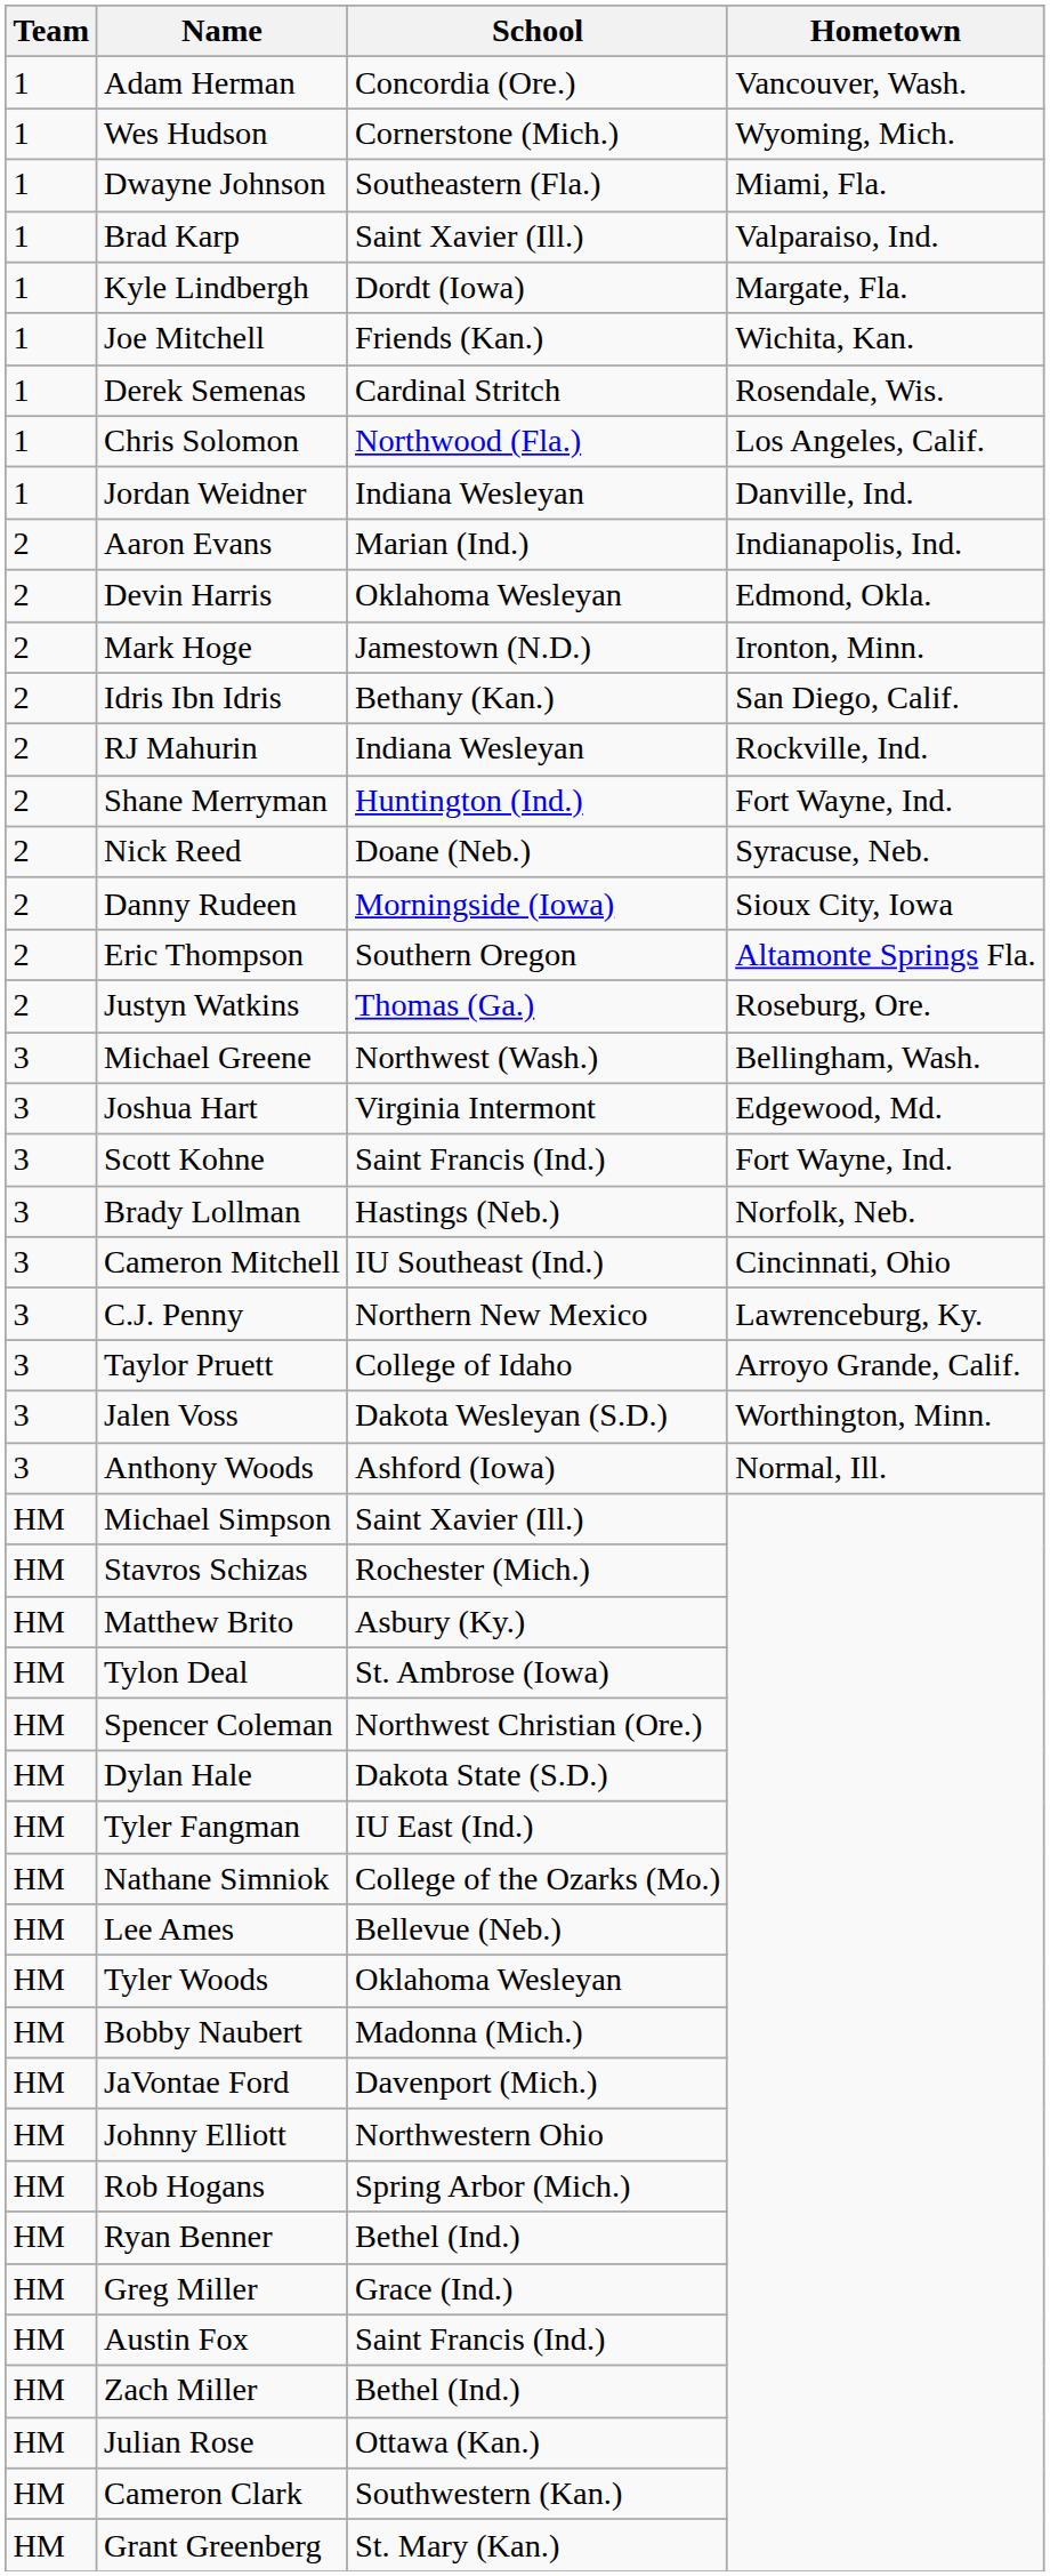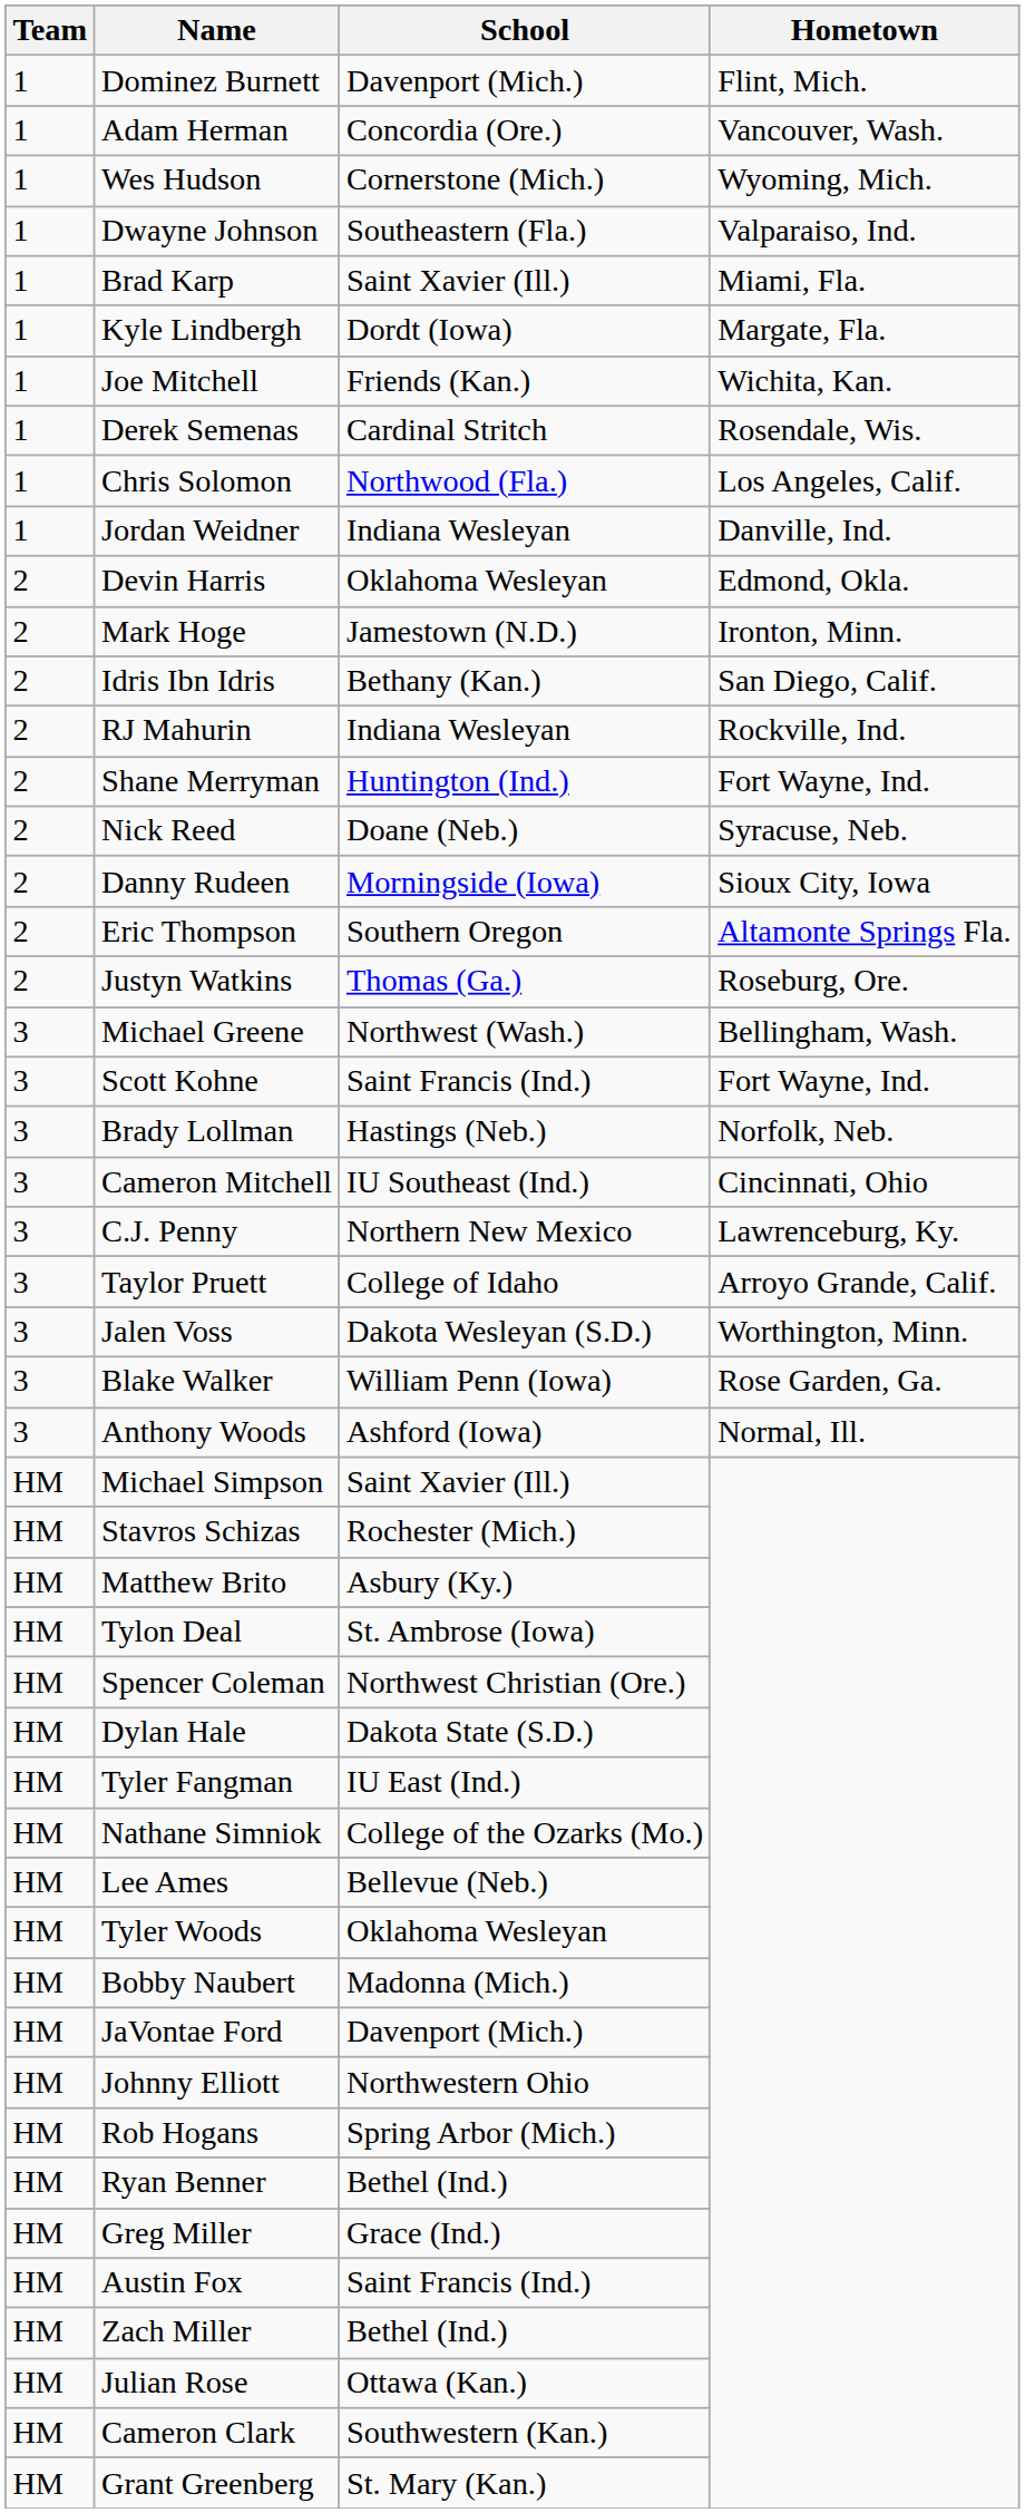 <table class="wikitable sortable">
 <tr>
 <th>Team</th>
 <th>Name</th>
 <th>School</th>
 <th>Hometown</th>
+</tr>
+<tr>
+<td>1</td>
+<td>Dominez Burnett</td>
+<td>Davenport (Mich.)</td>
+<td>Flint, Mich.</td>
 </tr>
 <tr>
 <td>1</td>
 <td>Adam Herman</td>
 <td>Concordia (Ore.)</td>
 <td>Vancouver, Wash.</td>
 </tr>
 <tr>
 <td>1</td>
 <td>Wes Hudson</td>
 <td>Cornerstone (Mich.)</td>
 <td>Wyoming, Mich.</td>
 </tr>
 <tr>
 <td>1</td>
 <td>Dwayne Johnson</td>
 <td>Southeastern (Fla.)</td>
-<td>Miami, Fla.</td>
+<td>Valparaiso, Ind.</td>
 </tr>
 <tr>
 <td>1</td>
 <td>Brad Karp</td>
 <td>Saint Xavier (Ill.)</td>
-<td>Valparaiso, Ind.</td>
+<td>Miami, Fla.</td>
 </tr>
 <tr>
 <td>1</td>
 <td>Kyle Lindbergh</td>
 <td>Dordt (Iowa)</td>
 <td>Margate, Fla.</td>
 </tr>
 <tr>
 <td>1</td>
 <td>Joe Mitchell</td>
 <td>Friends (Kan.)</td>
 <td>Wichita, Kan.</td>
 </tr>
 <tr>
 <td>1</td>
 <td>Derek Semenas</td>
 <td>Cardinal Stritch</td>
 <td>Rosendale, Wis.</td>
 </tr>
 <tr>
 <td>1</td>
 <td>Chris Solomon</td>
 <td><a href='#'>Northwood (Fla.)</a></td>
 <td>Los Angeles, Calif.</td>
 </tr>
 <tr>
 <td>1</td>
 <td>Jordan Weidner</td>
 <td>Indiana Wesleyan</td>
 <td>Danville, Ind.</td>
-</tr>
-<tr>
-<td>2</td>
-<td>Aaron Evans</td>
-<td>Marian (Ind.)</td>
-<td>Indianapolis, Ind.</td>
 </tr>
 <tr>
 <td>2</td>
 <td>Devin Harris</td>
 <td>Oklahoma Wesleyan</td>
 <td>Edmond, Okla.</td>
 </tr>
 <tr>
 <td>2</td>
 <td>Mark Hoge</td>
 <td>Jamestown (N.D.)</td>
 <td>Ironton, Minn.</td>
 </tr>
 <tr>
 <td>2</td>
 <td>Idris Ibn Idris</td>
 <td>Bethany (Kan.)</td>
 <td>San Diego, Calif.</td>
 </tr>
 <tr>
 <td>2</td>
 <td>RJ Mahurin</td>
 <td>Indiana Wesleyan</td>
 <td>Rockville, Ind.</td>
 </tr>
 <tr>
 <td>2</td>
 <td>Shane Merryman</td>
 <td><a href='#'>Huntington (Ind.)</a></td>
 <td>Fort Wayne, Ind.</td>
 </tr>
 <tr>
 <td>2</td>
 <td>Nick Reed</td>
 <td>Doane (Neb.)</td>
 <td>Syracuse, Neb.</td>
 </tr>
 <tr>
 <td>2</td>
 <td>Danny Rudeen</td>
 <td><a href='#'>Morningside (Iowa)</a></td>
 <td>Sioux City, Iowa</td>
 </tr>
 <tr>
 <td>2</td>
 <td>Eric Thompson</td>
 <td>Southern Oregon</td>
 <td><a href='#'>Altamonte Springs</a> Fla.</td>
 </tr>
 <tr>
 <td>2</td>
 <td>Justyn Watkins</td>
 <td><a href='#'>Thomas (Ga.)</a></td>
 <td>Roseburg, Ore.</td>
 </tr>
 <tr>
 <td>3</td>
 <td>Michael Greene</td>
 <td>Northwest (Wash.)</td>
 <td>Bellingham, Wash.</td>
 </tr>
 <tr>
 <td>3</td>
-<td>Joshua Hart</td>
-<td>Virginia Intermont</td>
-<td>Edgewood, Md.</td>
-</tr>
-<tr>
-<td>3</td>
 <td>Scott Kohne</td>
 <td>Saint Francis (Ind.)</td>
 <td>Fort Wayne, Ind.</td>
 </tr>
 <tr>
 <td>3</td>
 <td>Brady Lollman</td>
 <td>Hastings (Neb.)</td>
 <td>Norfolk, Neb.</td>
 </tr>
 <tr>
 <td>3</td>
 <td>Cameron Mitchell</td>
 <td>IU Southeast (Ind.)</td>
 <td>Cincinnati, Ohio</td>
 </tr>
 <tr>
 <td>3</td>
 <td>C.J. Penny</td>
 <td>Northern New Mexico</td>
 <td>Lawrenceburg, Ky.</td>
 </tr>
 <tr>
 <td>3</td>
 <td>Taylor Pruett</td>
 <td>College of Idaho</td>
 <td>Arroyo Grande, Calif.</td>
 </tr>
 <tr>
 <td>3</td>
 <td>Jalen Voss</td>
 <td>Dakota Wesleyan (S.D.)</td>
 <td>Worthington, Minn.</td>
+</tr>
+<tr>
+<td>3</td>
+<td>Blake Walker</td>
+<td>William Penn (Iowa)</td>
+<td>Rose Garden, Ga.</td>
 </tr>
 <tr>
 <td>3</td>
 <td>Anthony Woods</td>
 <td>Ashford (Iowa)</td>
 <td>Normal, Ill.</td>
 </tr>
 <tr>
 <td>HM</td>
 <td>Michael Simpson</td>
 <td>Saint Xavier (Ill.)</td>
 </tr>
 <tr>
 <td>HM</td>
 <td>Stavros Schizas</td>
 <td>Rochester (Mich.)</td>
 </tr>
 <tr>
 <td>HM</td>
 <td>Matthew Brito</td>
 <td>Asbury (Ky.)</td>
 </tr>
 <tr>
 <td>HM</td>
 <td>Tylon Deal</td>
 <td>St. Ambrose (Iowa)</td>
 </tr>
 <tr>
 <td>HM</td>
 <td>Spencer Coleman</td>
 <td>Northwest Christian (Ore.)</td>
 </tr>
 <tr>
 <td>HM</td>
 <td>Dylan Hale</td>
 <td>Dakota State (S.D.)</td>
 </tr>
 <tr>
 <td>HM</td>
 <td>Tyler Fangman</td>
 <td>IU East (Ind.)</td>
 </tr>
 <tr>
 <td>HM</td>
 <td>Nathane Simniok</td>
 <td>College of the Ozarks (Mo.)</td>
 </tr>
 <tr>
 <td>HM</td>
 <td>Lee Ames</td>
 <td>Bellevue (Neb.)</td>
 </tr>
 <tr>
 <td>HM</td>
 <td>Tyler Woods</td>
 <td>Oklahoma Wesleyan</td>
 </tr>
 <tr>
 <td>HM</td>
 <td>Bobby Naubert</td>
 <td>Madonna (Mich.)</td>
 </tr>
 <tr>
 <td>HM</td>
 <td>JaVontae Ford</td>
 <td>Davenport (Mich.)</td>
 </tr>
 <tr>
 <td>HM</td>
 <td>Johnny Elliott</td>
 <td>Northwestern Ohio</td>
 </tr>
 <tr>
 <td>HM</td>
 <td>Rob Hogans</td>
 <td>Spring Arbor (Mich.)</td>
 </tr>
 <tr>
 <td>HM</td>
 <td>Ryan Benner</td>
 <td>Bethel (Ind.)</td>
 </tr>
 <tr>
 <td>HM</td>
 <td>Greg Miller</td>
 <td>Grace (Ind.)</td>
 </tr>
 <tr>
 <td>HM</td>
 <td>Austin Fox</td>
 <td>Saint Francis (Ind.)</td>
 </tr>
 <tr>
 <td>HM</td>
 <td>Zach Miller</td>
 <td>Bethel (Ind.)</td>
 </tr>
 <tr>
 <td>HM</td>
 <td>Julian Rose</td>
 <td>Ottawa (Kan.)</td>
 </tr>
 <tr>
 <td>HM</td>
 <td>Cameron Clark</td>
 <td>Southwestern (Kan.)</td>
 </tr>
 <tr>
 <td>HM</td>
 <td>Grant Greenberg</td>
 <td>St. Mary (Kan.)</td>
 </tr>
 </table>
